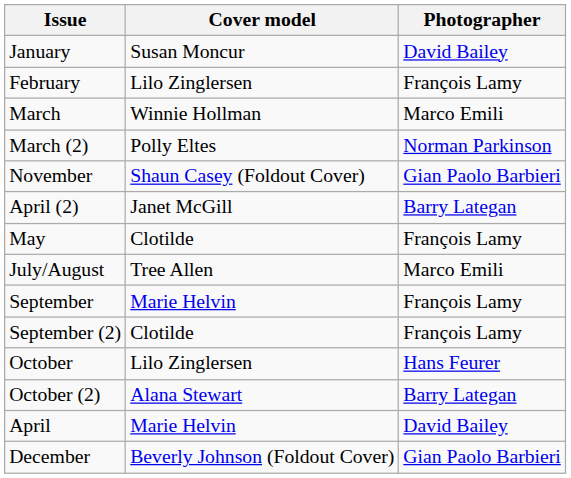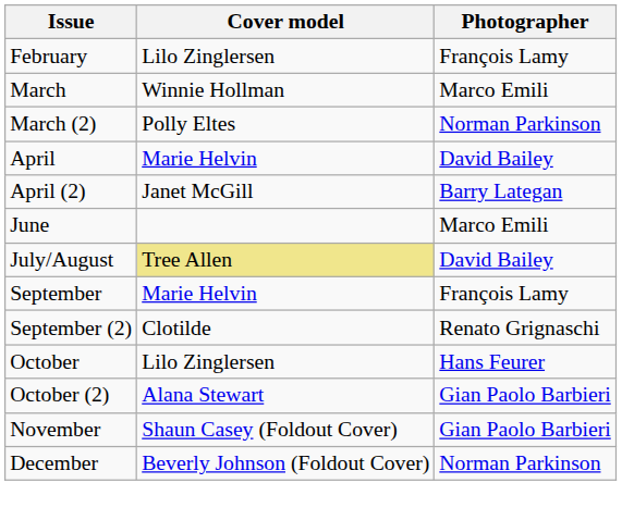 <table class="sortable wikitable">
 <tr>
 <th>Issue</th>
 <th>Cover model</th>
 <th>Photographer</th>
-</tr>
-<tr>
-<td>January</td>
-<td>Susan Moncur</td>
-<td><a href='#'>David Bailey</a></td>
 </tr>
 <tr>
 <td>February</td>
 <td>Lilo Zinglersen</td>
 <td>François Lamy</td>
 </tr>
 <tr>
 <td>March</td>
 <td>Winnie Hollman</td>
 <td>Marco Emili</td>
 </tr>
 <tr>
 <td>March (2)</td>
 <td>Polly Eltes</td>
 <td><a href='#'>Norman Parkinson</a></td>
 </tr>
 <tr>
-<td>November</td>
-<td><a href='#'>Shaun Casey</a> (Foldout Cover)</td>
-<td><a href='#'>Gian Paolo Barbieri</a></td>
+<td>April</td>
+<td><a href='#'>Marie Helvin</a></td>
+<td><a href='#'>David Bailey</a></td>
 </tr>
 <tr>
 <td>April (2)</td>
 <td>Janet McGill</td>
 <td><a href='#'>Barry Lategan</a></td>
 </tr>
 <tr>
-<td>May</td>
-<td>Clotilde</td>
-<td>François Lamy</td>
+<td>June</td>
+<td></td>
+<td>Marco Emili</td>
 </tr>
 <tr>
 <td>July/August</td>
-<td>Tree Allen</td>
-<td>Marco Emili</td>
+<td style="background: khaki;">Tree Allen</td>
+<td><a href='#'>David Bailey</a></td>
 </tr>
 <tr>
 <td>September</td>
 <td><a href='#'>Marie Helvin</a></td>
 <td>François Lamy</td>
 </tr>
 <tr>
 <td>September (2)</td>
 <td>Clotilde</td>
-<td>François Lamy</td>
+<td>Renato Grignaschi</td>
 </tr>
 <tr>
 <td>October</td>
 <td>Lilo Zinglersen</td>
 <td><a href='#'>Hans Feurer</a></td>
 </tr>
 <tr>
 <td>October (2)</td>
 <td><a href='#'>Alana Stewart</a></td>
-<td><a href='#'>Barry Lategan</a></td>
+<td><a href='#'>Gian Paolo Barbieri</a></td>
 </tr>
 <tr>
-<td>April</td>
-<td><a href='#'>Marie Helvin</a></td>
-<td><a href='#'>David Bailey</a></td>
+<td>November</td>
+<td><a href='#'>Shaun Casey</a> (Foldout Cover)</td>
+<td><a href='#'>Gian Paolo Barbieri</a></td>
 </tr>
 <tr>
 <td>December</td>
 <td><a href='#'>Beverly Johnson</a> (Foldout Cover)</td>
-<td><a href='#'>Gian Paolo Barbieri</a></td>
+<td><a href='#'>Norman Parkinson</a></td>
 </tr>
 </table>
